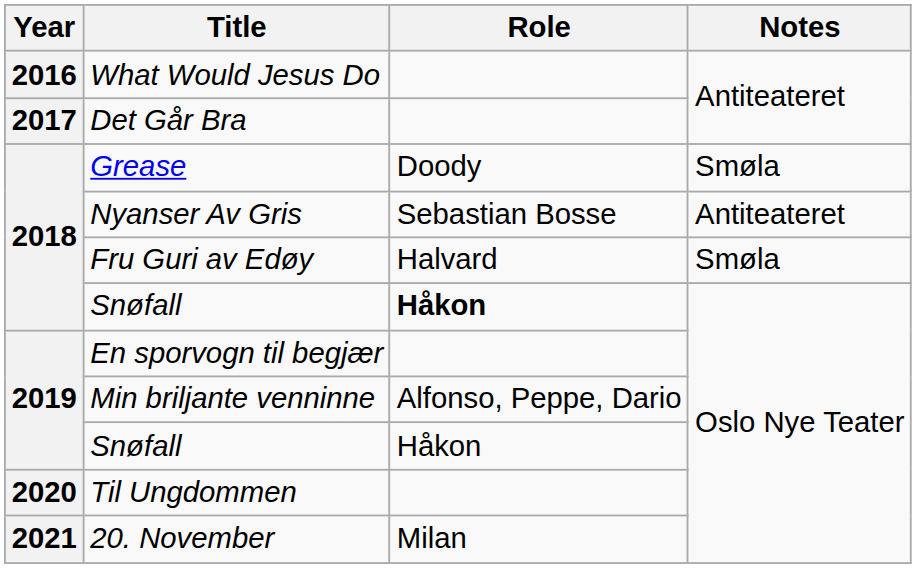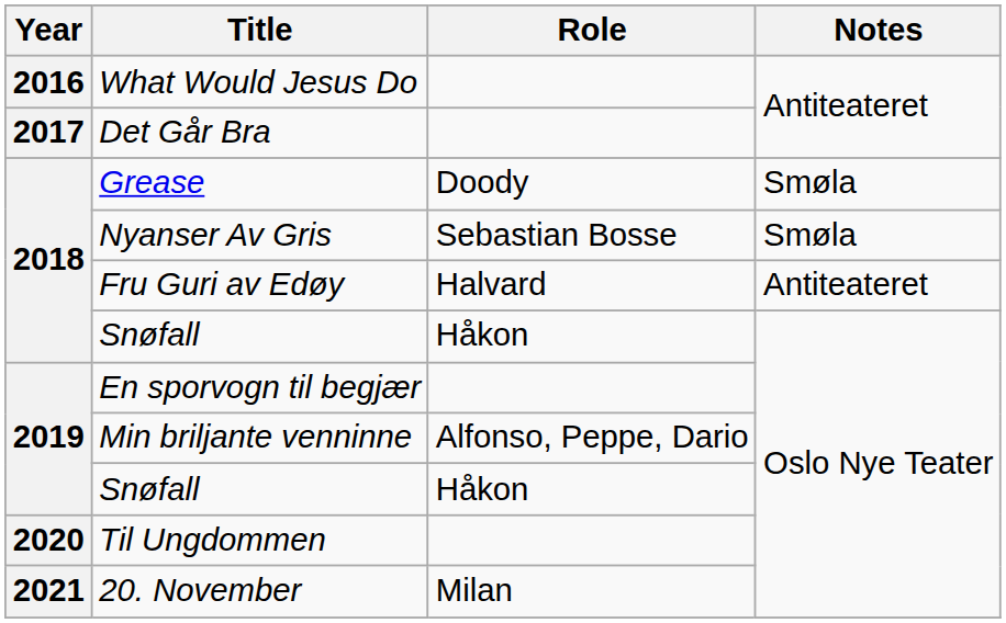 <table class="wikitable plainrowheaders sortable">
 <tr>
 <th scope="col">Year</th>
 <th scope="col">Title</th>
 <th scope="col" class="unsortable">Role</th>
 <th scope="col" class="unsortable">Notes</th>
 </tr>
 <tr>
 <th scope="row">2016</th>
 <td><em>What Would Jesus Do</em></td>
 <td></td>
 <td rowspan="2">Antiteateret</td>
 </tr>
 <tr>
 <th scope="row">2017</th>
 <td><em>Det Går Bra</em></td>
 <td></td>
 </tr>
 <tr>
 <th scope="row" rowspan="4">2018</th>
 <td><em><a href='#'>Grease</a></em></td>
 <td>Doody</td>
 <td>Smøla</td>
 </tr>
 <tr>
 <td><em>Nyanser Av Gris</em></td>
 <td>Sebastian Bosse</td>
-<td>Antiteateret</td>
+<td>Smøla</td>
 </tr>
 <tr>
 <td><em>Fru Guri av Edøy</em></td>
 <td>Halvard</td>
-<td>Smøla</td>
+<td>Antiteateret</td>
 </tr>
 <tr>
 <td><em>Snøfall</em></td>
-<td><strong>Håkon</strong></td>
+<td>Håkon</td>
 <td rowspan="6">Oslo Nye Teater</td>
 </tr>
 <tr>
 <th scope="row" rowspan="3">2019</th>
 <td><em>En sporvogn til begjær</em></td>
 <td></td>
 </tr>
 <tr>
 <td><em>Min briljante venninne</em></td>
 <td>Alfonso, Peppe, Dario</td>
 </tr>
 <tr>
 <td><em>Snøfall</em></td>
 <td>Håkon</td>
 </tr>
 <tr>
 <th scope="row">2020</th>
 <td><em>Til Ungdommen</em></td>
 <td></td>
 </tr>
 <tr>
 <th scope="row">2021</th>
 <td><em>20. November</em></td>
 <td>Milan</td>
 </tr>
 </table>
